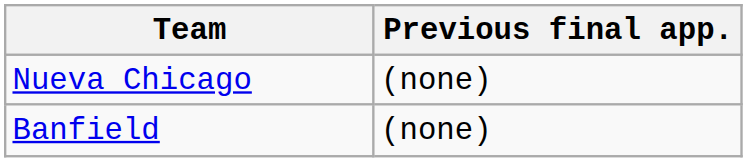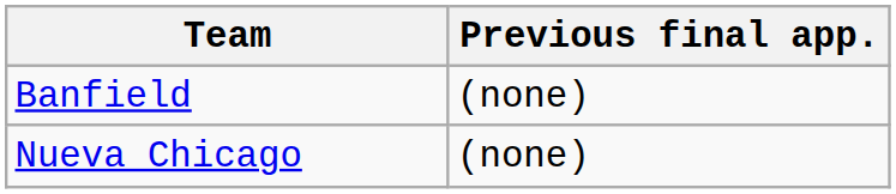 <table class="wikitable">
 <tr>
 <th width=150px>Team</th>
 <th width=150px>Previous final app.</th>
 </tr>
 <tr>
+<td><a href='#'>Banfield</a></td>
+<td>(none)</td>
+</tr>
+<tr>
 <td><a href='#'>Nueva Chicago</a></td>
 <td>(none)</td>
 </tr>
-<tr>
-<td><a href='#'>Banfield</a></td>
-<td>(none)</td>
-</tr>
 </table>
